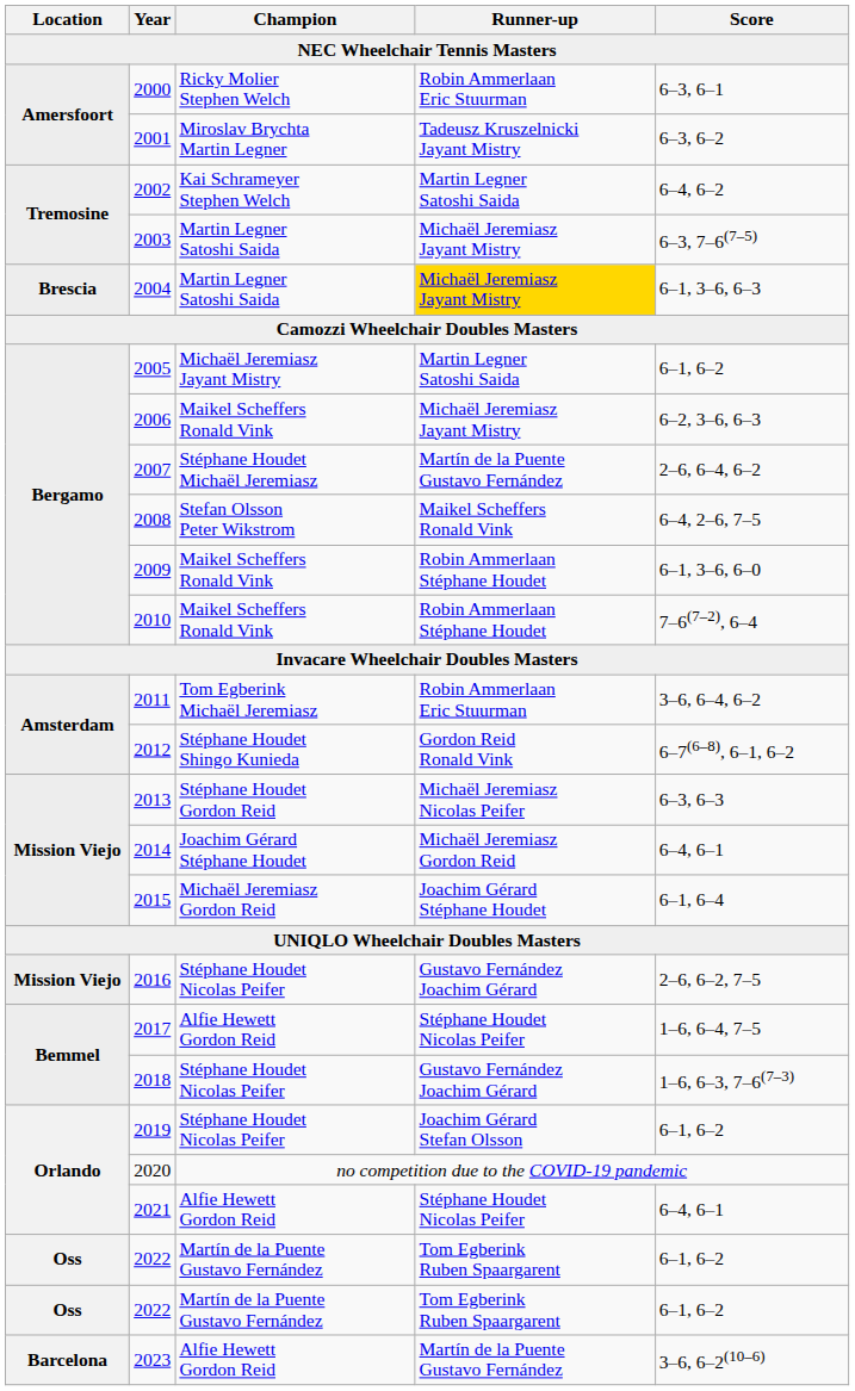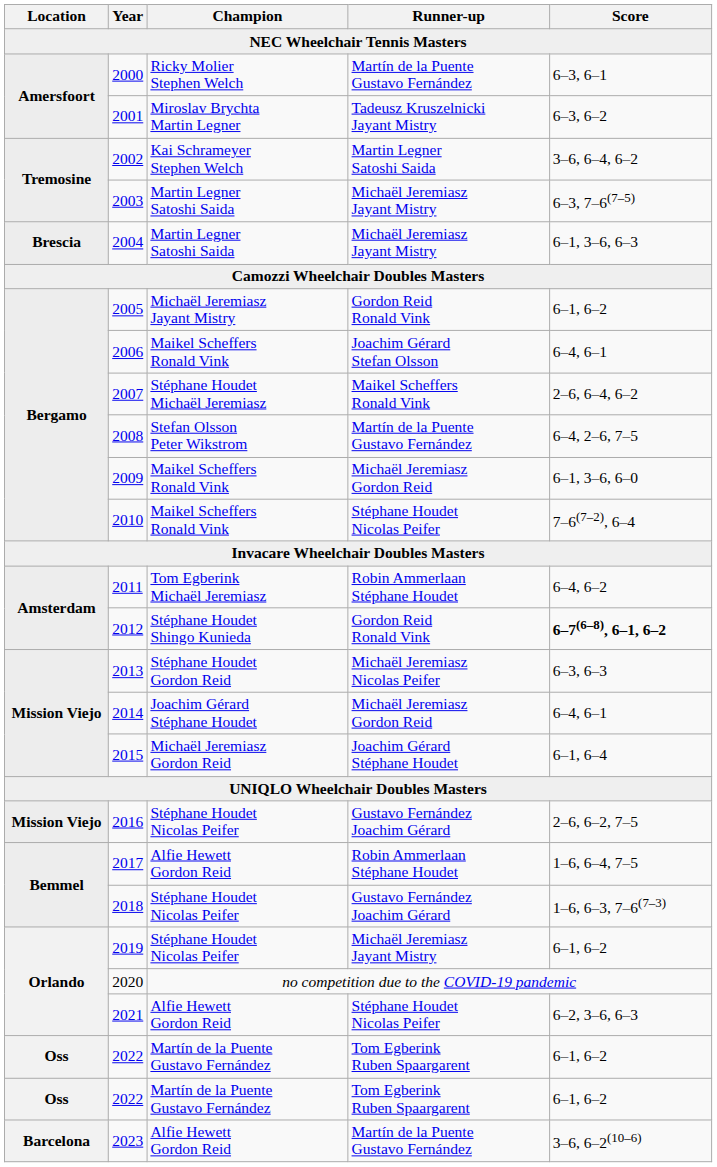 <table class="wikitable">
 <tr>
 <th style="width:100px;">Location</th>
 <th>Year</th>
 <th style="width:200px;">Champion</th>
 <th style="width:200px;">Runner-up</th>
 <th style="width:160px;">Score</th>
 </tr>
 <tr>
 <td colspan="5"  style="text-align:center; background:#efefef;"><strong>NEC Wheelchair Tennis Masters</strong></td>
 </tr>
 <tr>
 <th rowspan="2" style="text-align:center; background:#ededed;"><strong>Amersfoort</strong></th>
 <td><a href='#'>2000</a></td>
 <td> <a href='#'>Ricky Molier</a><br> <a href='#'>Stephen Welch</a></td>
-<td> <a href='#'>Robin Ammerlaan</a><br> <a href='#'>Eric Stuurman</a></td>
+<td> <a href='#'>Martín de la Puente</a><br> <a href='#'>Gustavo Fernández</a></td>
 <td>6–3, 6–1</td>
 </tr>
 <tr>
 <td><a href='#'>2001</a></td>
 <td> <a href='#'>Miroslav Brychta</a><br> <a href='#'>Martin Legner</a></td>
 <td> <a href='#'>Tadeusz Kruszelnicki</a><br> <a href='#'>Jayant Mistry</a></td>
 <td>6–3, 6–2</td>
 </tr>
 <tr>
 <th rowspan="2" style="text-align:center; background:#ededed;"><strong>Tremosine</strong></th>
 <td><a href='#'>2002</a></td>
 <td> <a href='#'>Kai Schrameyer</a><br> <a href='#'>Stephen Welch</a></td>
 <td> <a href='#'>Martin Legner</a><br> <a href='#'>Satoshi Saida</a></td>
-<td>6–4, 6–2</td>
+<td>3–6, 6–4, 6–2</td>
 </tr>
 <tr>
 <td><a href='#'>2003</a></td>
 <td> <a href='#'>Martin Legner</a><br> <a href='#'>Satoshi Saida</a></td>
 <td> <a href='#'>Michaël Jeremiasz</a><br> <a href='#'>Jayant Mistry</a></td>
 <td>6–3, 7–6<sup>(7–5)</sup></td>
 </tr>
 <tr>
 <th style="text-align:center; background:#ededed;"><strong>Brescia</strong></th>
 <td><a href='#'>2004</a></td>
 <td> <a href='#'>Martin Legner</a><br> <a href='#'>Satoshi Saida</a></td>
-<td style="background: gold;"> <a href='#'>Michaël Jeremiasz</a><br> <a href='#'>Jayant Mistry</a></td>
+<td> <a href='#'>Michaël Jeremiasz</a><br> <a href='#'>Jayant Mistry</a></td>
 <td>6–1, 3–6, 6–3</td>
 </tr>
 <tr>
 <td colspan="5"  style="text-align:center; background:#efefef;"><strong>Camozzi Wheelchair Doubles Masters</strong></td>
 </tr>
 <tr>
 <th rowspan="6" style="text-align:center; background:#ededed;"><strong>Bergamo</strong></th>
 <td><a href='#'>2005</a></td>
 <td> <a href='#'>Michaël Jeremiasz</a><br> <a href='#'>Jayant Mistry</a></td>
-<td> <a href='#'>Martin Legner</a><br> <a href='#'>Satoshi Saida</a></td>
+<td> <a href='#'>Gordon Reid</a><br> <a href='#'>Ronald Vink</a></td>
 <td>6–1, 6–2</td>
 </tr>
 <tr>
 <td><a href='#'>2006</a></td>
 <td> <a href='#'>Maikel Scheffers</a><br> <a href='#'>Ronald Vink</a></td>
-<td> <a href='#'>Michaël Jeremiasz</a><br> <a href='#'>Jayant Mistry</a></td>
-<td>6–2, 3–6, 6–3</td>
+<td> <a href='#'>Joachim Gérard</a><br> <a href='#'>Stefan Olsson</a></td>
+<td>6–4, 6–1</td>
 </tr>
 <tr>
 <td><a href='#'>2007</a></td>
 <td> <a href='#'>Stéphane Houdet</a><br> <a href='#'>Michaël Jeremiasz</a></td>
-<td> <a href='#'>Martín de la Puente</a><br> <a href='#'>Gustavo Fernández</a></td>
+<td> <a href='#'>Maikel Scheffers</a><br> <a href='#'>Ronald Vink</a></td>
 <td>2–6, 6–4, 6–2</td>
 </tr>
 <tr>
 <td><a href='#'>2008</a></td>
 <td> <a href='#'>Stefan Olsson</a><br> <a href='#'>Peter Wikstrom</a></td>
-<td> <a href='#'>Maikel Scheffers</a><br> <a href='#'>Ronald Vink</a></td>
+<td> <a href='#'>Martín de la Puente</a><br> <a href='#'>Gustavo Fernández</a></td>
 <td>6–4, 2–6, 7–5</td>
 </tr>
 <tr>
 <td><a href='#'>2009</a></td>
 <td> <a href='#'>Maikel Scheffers</a><br> <a href='#'>Ronald Vink</a></td>
-<td> <a href='#'>Robin Ammerlaan</a><br> <a href='#'>Stéphane Houdet</a></td>
+<td> <a href='#'>Michaël Jeremiasz</a><br> <a href='#'>Gordon Reid</a></td>
 <td>6–1, 3–6, 6–0</td>
 </tr>
 <tr>
 <td><a href='#'>2010</a></td>
 <td> <a href='#'>Maikel Scheffers</a><br> <a href='#'>Ronald Vink</a></td>
-<td> <a href='#'>Robin Ammerlaan</a><br> <a href='#'>Stéphane Houdet</a></td>
+<td> <a href='#'>Stéphane Houdet</a><br> <a href='#'>Nicolas Peifer</a></td>
 <td>7–6<sup>(7–2)</sup>, 6–4</td>
 </tr>
 <tr>
 <td colspan="5"  style="text-align:center; background:#efefef;"><strong>Invacare Wheelchair Doubles Masters</strong></td>
 </tr>
 <tr>
 <th rowspan="2" style="text-align:center; background:#ededed;"><strong>Amsterdam</strong></th>
 <td><a href='#'>2011</a></td>
 <td> <a href='#'>Tom Egberink</a><br> <a href='#'>Michaël Jeremiasz</a></td>
-<td> <a href='#'>Robin Ammerlaan</a><br> <a href='#'>Eric Stuurman</a></td>
-<td>3–6, 6–4, 6–2</td>
+<td> <a href='#'>Robin Ammerlaan</a><br> <a href='#'>Stéphane Houdet</a></td>
+<td>6–4, 6–2</td>
 </tr>
 <tr>
 <td><a href='#'>2012</a></td>
 <td> <a href='#'>Stéphane Houdet</a><br> <a href='#'>Shingo Kunieda</a></td>
 <td> <a href='#'>Gordon Reid</a><br> <a href='#'>Ronald Vink</a></td>
-<td>6–7<sup>(6–8)</sup>, 6–1, 6–2</td>
+<td><strong>6–7<sup>(6–8)</sup>, 6–1, 6–2</strong></td>
 </tr>
 <tr>
 <th rowspan="3" style="text-align:center; background:#ededed;"><strong>Mission Viejo</strong></th>
 <td><a href='#'>2013</a></td>
 <td> <a href='#'>Stéphane Houdet</a><br> <a href='#'>Gordon Reid</a></td>
 <td> <a href='#'>Michaël Jeremiasz</a><br> <a href='#'>Nicolas Peifer</a></td>
 <td>6–3, 6–3</td>
 </tr>
 <tr>
 <td><a href='#'>2014</a></td>
 <td> <a href='#'>Joachim Gérard</a><br> <a href='#'>Stéphane Houdet</a></td>
 <td> <a href='#'>Michaël Jeremiasz</a><br> <a href='#'>Gordon Reid</a></td>
 <td>6–4, 6–1</td>
 </tr>
 <tr>
 <td><a href='#'>2015</a></td>
 <td> <a href='#'>Michaël Jeremiasz</a><br> <a href='#'>Gordon Reid</a></td>
 <td> <a href='#'>Joachim Gérard</a><br> <a href='#'>Stéphane Houdet</a></td>
 <td>6–1, 6–4</td>
 </tr>
 <tr>
 <td colspan="7"  style="text-align:center; background:#efefef;"><strong>UNIQLO Wheelchair Doubles Masters</strong></td>
 </tr>
 <tr>
 <th rowspan="1" style="text-align:center; background:#ededed;"><strong>Mission Viejo</strong></th>
 <td><a href='#'>2016</a></td>
 <td> <a href='#'>Stéphane Houdet</a><br> <a href='#'>Nicolas Peifer</a></td>
 <td> <a href='#'>Gustavo Fernández</a><br> <a href='#'>Joachim Gérard</a></td>
 <td>2–6, 6–2, 7–5</td>
 </tr>
 <tr>
 <th rowspan="2" style="text-align:center; background:#ededed;"><strong>Bemmel</strong></th>
 <td><a href='#'>2017</a></td>
 <td> <a href='#'>Alfie Hewett</a><br> <a href='#'>Gordon Reid</a></td>
-<td> <a href='#'>Stéphane Houdet</a><br> <a href='#'>Nicolas Peifer</a></td>
+<td> <a href='#'>Robin Ammerlaan</a><br> <a href='#'>Stéphane Houdet</a></td>
 <td>1–6, 6–4, 7–5</td>
 </tr>
 <tr>
 <td><a href='#'>2018</a></td>
 <td> <a href='#'>Stéphane Houdet</a><br> <a href='#'>Nicolas Peifer</a></td>
 <td> <a href='#'>Gustavo Fernández</a><br> <a href='#'>Joachim Gérard</a></td>
 <td>1–6, 6–3, 7–6<sup>(7–3)</sup></td>
 </tr>
 <tr>
 <th rowspan="3"><strong>Orlando</strong></th>
 <td><a href='#'>2019</a></td>
 <td> <a href='#'>Stéphane Houdet</a><br> <a href='#'>Nicolas Peifer</a></td>
-<td> <a href='#'>Joachim Gérard</a><br> <a href='#'>Stefan Olsson</a></td>
+<td> <a href='#'>Michaël Jeremiasz</a><br> <a href='#'>Jayant Mistry</a></td>
 <td>6–1, 6–2</td>
 </tr>
 <tr>
 <td>2020</td>
 <td style="text-align:center" colspan=3><em>no competition due to the <a href='#'>COVID-19 pandemic</a></em></td>
 </tr>
 <tr>
 <td><a href='#'>2021</a></td>
 <td> <a href='#'>Alfie Hewett</a><br> <a href='#'>Gordon Reid</a></td>
 <td> <a href='#'>Stéphane Houdet</a><br> <a href='#'>Nicolas Peifer</a></td>
-<td>6–4, 6–1</td>
+<td>6–2, 3–6, 6–3</td>
 </tr>
 <tr>
 <th rowspan="1"><strong>Oss</strong></th>
 <td><a href='#'>2022</a></td>
 <td> <a href='#'>Martín de la Puente</a><br> <a href='#'>Gustavo Fernández</a></td>
 <td> <a href='#'>Tom Egberink</a><br> <a href='#'>Ruben Spaargarent</a></td>
 <td>6–1, 6–2</td>
 </tr>
 <tr>
 <th rowspan="1"><strong>Oss</strong></th>
 <td><a href='#'>2022</a></td>
 <td> <a href='#'>Martín de la Puente</a><br> <a href='#'>Gustavo Fernández</a></td>
 <td> <a href='#'>Tom Egberink</a><br> <a href='#'>Ruben Spaargarent</a></td>
 <td>6–1, 6–2</td>
 </tr>
 <tr>
 <th rowspan="1"><strong>Barcelona</strong></th>
 <td><a href='#'>2023</a></td>
 <td> <a href='#'>Alfie Hewett</a><br> <a href='#'>Gordon Reid</a></td>
 <td> <a href='#'>Martín de la Puente</a><br> <a href='#'>Gustavo Fernández</a></td>
 <td>3–6, 6–2<sup>(10–6)</sup></td>
 </tr>
 </table>
